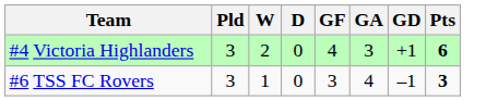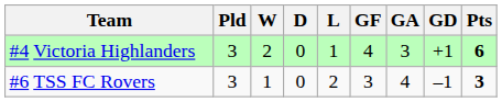 <table class="wikitable" style="text-align: center;">
 <tr>
 <th style="width:165px;">Team</th>
 <th width="20">Pld</th>
 <th width="20">W</th>
 <th width="20">D</th>
+<th width="20">L</th>
 <th width="20">GF</th>
 <th width="20">GA</th>
 <th width="20">GD</th>
 <th width="20">Pts</th>
 </tr>
 <tr style="background:#bfb;">
 <td style="text-align:left;"><a href='#'>#4</a> <a href='#'>Victoria Highlanders</a></td>
 <td>3</td>
 <td>2</td>
 <td>0</td>
+<td>1</td>
 <td>4</td>
 <td>3</td>
 <td>+1</td>
 <td><strong>6</strong></td>
 </tr>
 <tr>
 <td style="text-align:left;"><a href='#'>#6</a> <a href='#'>TSS FC Rovers</a></td>
 <td>3</td>
 <td>1</td>
 <td>0</td>
+<td>2</td>
 <td>3</td>
 <td>4</td>
 <td>–1</td>
 <td><strong>3</strong></td>
 </tr>
 </table>
